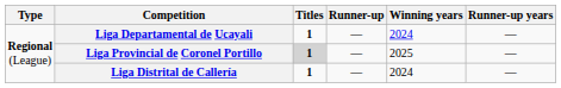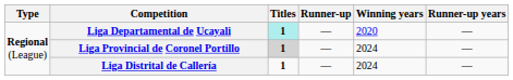 <table class="wikitable plainrowheaders" style="font-size:95%; text-align:center;">
 <tr>
 <th>Type</th>
 <th width="300px">Competition</th>
 <th>Titles</th>
 <th>Runner-up</th>
 <th>Winning years</th>
 <th>Runner-up years</th>
 </tr>
 <tr>
 <td rowspan="3"><strong>Regional</strong><br>(League)</td>
 <th scope="col"><a href='#'>Liga Departamental de</a> <a href='#'>Ucayali</a></th>
-<td><strong>1</strong></td>
+<td style="background: paleturquoise;"><strong>1</strong></td>
 <td style="text-align:center;">—</td>
-<td align="left"><a href='#'>2024</a></td>
+<td align="left"><a href='#'>2020</a></td>
 <td style="text-align:center;">—</td>
 </tr>
 <tr>
 <th scope="col"><a href='#'>Liga Provincial de</a> <a href='#'>Coronel Portillo</a></th>
 <td style="background: lightgrey;"><strong>1</strong></td>
 <td>—</td>
-<td align="left">2025</td>
+<td align="left">2024</td>
 <td>—</td>
 </tr>
 <tr>
 <th scope="col"><a href='#'>Liga Distrital de Callería</a></th>
 <td><strong>1</strong></td>
 <td>—</td>
 <td align="left">2024</td>
 <td>—</td>
 </tr>
 </table>
